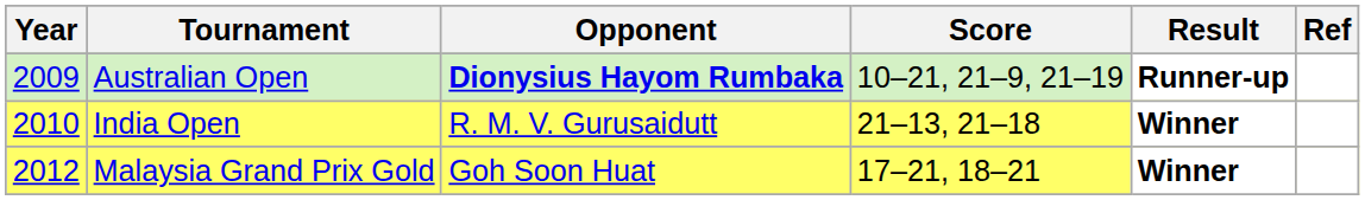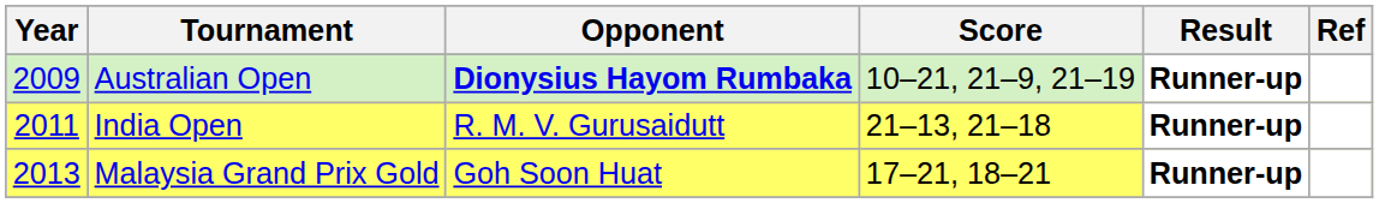 <table class="sortable wikitable" style="font-size: 90%;">
 <tr>
 <th>Year</th>
 <th>Tournament</th>
 <th>Opponent</th>
 <th>Score</th>
 <th>Result</th>
 <th>Ref</th>
 </tr>
 <tr style="background:#D4F1C5">
 <td align="center"><a href='#'>2009</a></td>
 <td align="left"><a href='#'>Australian Open</a></td>
 <td align="left"><strong> <a href='#'>Dionysius Hayom Rumbaka</a></strong></td>
 <td align="left">10–21, 21–9, 21–19</td>
 <td style="text-align:left; background:white"> <strong>Runner-up</strong></td>
 <td style="text-align:center; background:white"></td>
 </tr>
 <tr style="background:#FFFF67">
-<td align="center"><a href='#'>2010</a></td>
+<td align="center"><a href='#'>2011</a></td>
 <td align="left"><a href='#'>India Open</a></td>
 <td align="left"> <a href='#'>R. M. V. Gurusaidutt</a></td>
 <td align="left">21–13, 21–18</td>
-<td style="text-align:left; background:white"> <strong>Winner</strong></td>
+<td style="text-align:left; background:white"> <strong>Runner-up</strong></td>
 <td style="text-align:center; background:white"></td>
 </tr>
 <tr style="background:#FFFF67">
-<td align="center"><a href='#'>2012</a></td>
+<td align="center"><a href='#'>2013</a></td>
 <td align="left"><a href='#'>Malaysia Grand Prix Gold</a></td>
 <td align="left"> <a href='#'>Goh Soon Huat</a></td>
 <td align="left">17–21, 18–21</td>
-<td style="text-align:left; background:white"> <strong>Winner</strong></td>
+<td style="text-align:left; background:white"> <strong>Runner-up</strong></td>
 <td style="text-align:center; background:white"></td>
 </tr>
 </table>
